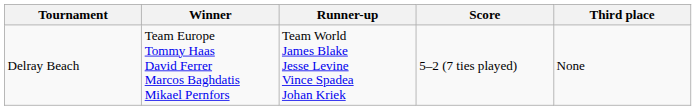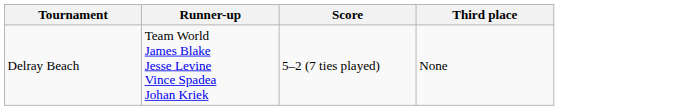 <table class="wikitable">
 <tr>
 <th style="width:160px">Tournament</th>
-<th style="width:160px">Winner</th>
 <th style="width:160px">Runner-up</th>
 <th style="width:160px" class="unsortable">Score</th>
 <th style="width:160px">Third place</th>
 </tr>
 <tr>
 <td>Delray Beach</td>
-<td>Team Europe<br> <a href='#'>Tommy Haas</a><br> <a href='#'>David Ferrer</a><br> <a href='#'>Marcos Baghdatis</a><br> <a href='#'>Mikael Pernfors</a></td>
 <td>Team World<br> <a href='#'>James Blake</a><br> <a href='#'>Jesse Levine</a><br> <a href='#'>Vince Spadea</a><br> <a href='#'>Johan Kriek</a></td>
 <td>5–2 (7 ties played)</td>
 <td>None</td>
 </tr>
 </table>
